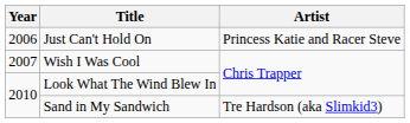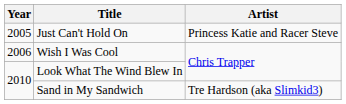 <table class="wikitable">
 <tr>
 <th>Year</th>
 <th>Title</th>
 <th>Artist</th>
 </tr>
 <tr>
-<td>2006</td>
+<td>2005</td>
 <td>Just Can't Hold On</td>
 <td>Princess Katie and Racer Steve</td>
 </tr>
 <tr>
-<td>2007</td>
+<td>2006</td>
 <td>Wish I Was Cool</td>
 <td rowspan=2><a href='#'>Chris Trapper</a></td>
 </tr>
 <tr>
 <td rowspan=2>2010</td>
 <td>Look What The Wind Blew In</td>
 </tr>
 <tr>
 <td>Sand in My Sandwich</td>
 <td>Tre Hardson (aka <a href='#'>Slimkid3</a>)</td>
 </tr>
 </table>
